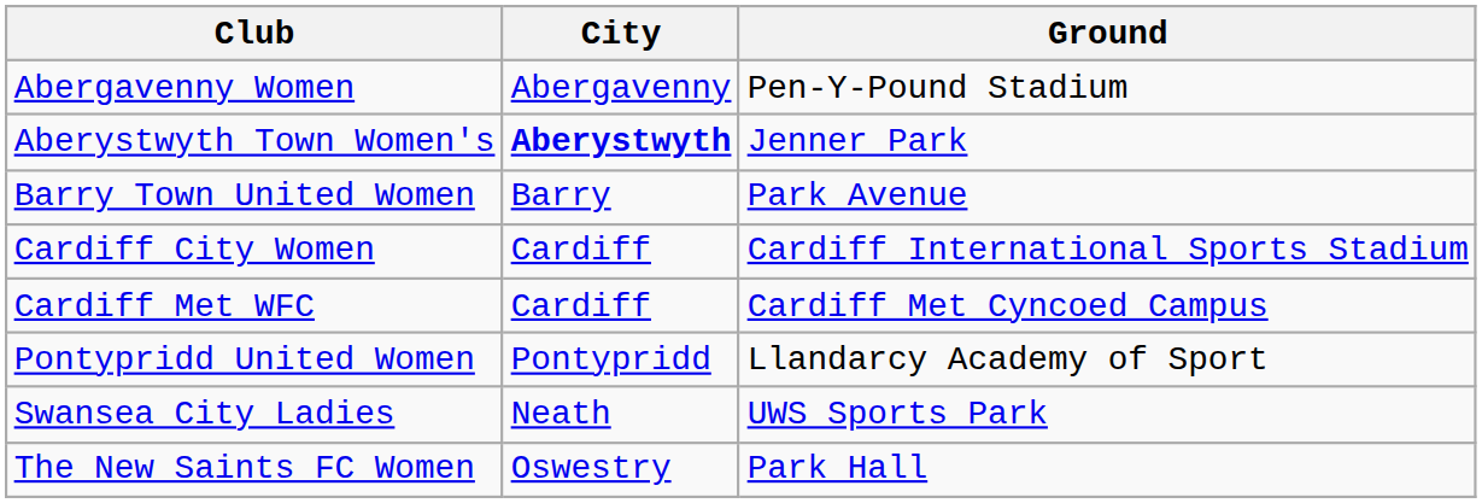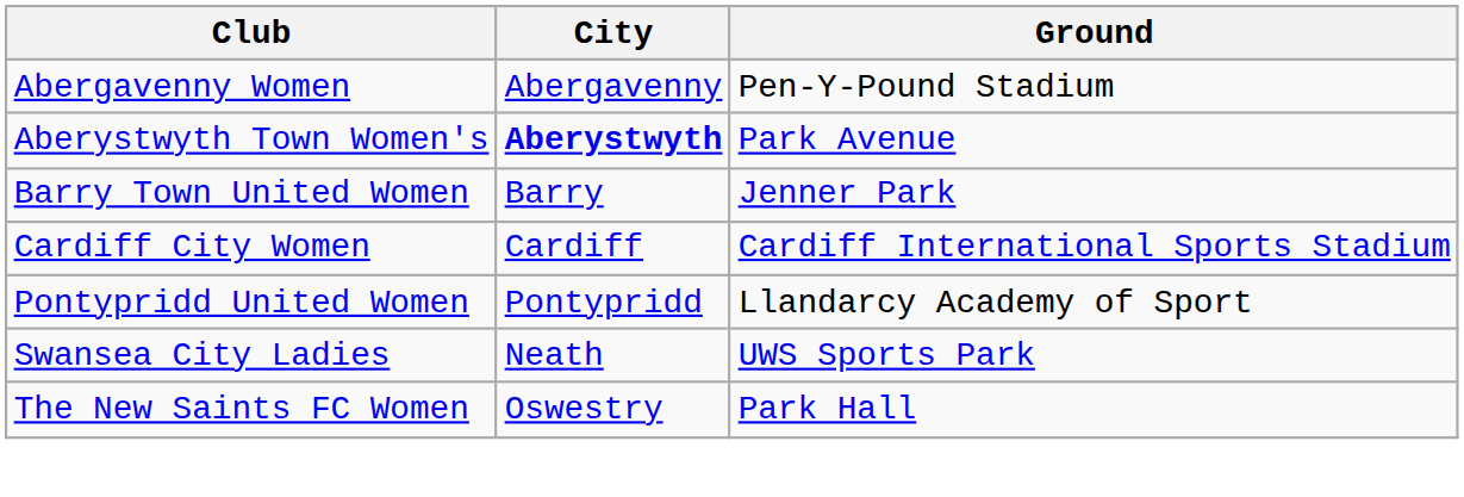 <table class="sortable wikitable">
 <tr align=center>
 <th>Club</th>
 <th>City</th>
 <th>Ground</th>
 </tr>
 <tr>
 <td><a href='#'>Abergavenny Women</a></td>
 <td><a href='#'>Abergavenny</a></td>
 <td>Pen-Y-Pound Stadium</td>
 </tr>
 <tr>
 <td><a href='#'>Aberystwyth Town Women's</a></td>
 <td><strong><a href='#'>Aberystwyth</a></strong></td>
-<td><a href='#'>Jenner Park</a></td>
+<td><a href='#'>Park Avenue</a></td>
 </tr>
 <tr>
 <td><a href='#'>Barry Town United Women</a></td>
 <td><a href='#'>Barry</a></td>
-<td><a href='#'>Park Avenue</a></td>
+<td><a href='#'>Jenner Park</a></td>
 </tr>
 <tr>
 <td><a href='#'>Cardiff City Women</a></td>
 <td><a href='#'>Cardiff</a></td>
 <td><a href='#'>Cardiff International Sports Stadium</a></td>
-</tr>
-<tr>
-<td><a href='#'>Cardiff Met WFC</a></td>
-<td><a href='#'>Cardiff</a></td>
-<td><a href='#'>Cardiff Met Cyncoed Campus</a></td>
 </tr>
 <tr>
 <td><a href='#'>Pontypridd United Women</a></td>
 <td><a href='#'>Pontypridd</a></td>
 <td>Llandarcy Academy of Sport</td>
 </tr>
 <tr>
 <td><a href='#'>Swansea City Ladies</a></td>
 <td><a href='#'>Neath</a></td>
 <td><a href='#'>UWS Sports Park</a></td>
 </tr>
 <tr>
 <td><a href='#'>The New Saints FC Women</a></td>
 <td><a href='#'>Oswestry</a></td>
 <td><a href='#'>Park Hall</a></td>
 </tr>
 </table>
